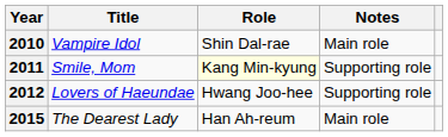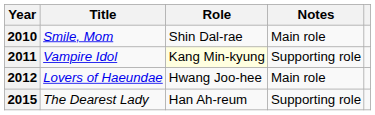 <table class="wikitable plainrowheaders">
 <tr>
 <th scope="col">Year</th>
 <th scope="col">Title</th>
 <th scope="col">Role</th>
 <th scope="col">Notes</th>
 <th scope="col" class="unsortable"></th>
 </tr>
 <tr>
 <th scope="row">2010</th>
-<td><em><a href='#'>Vampire Idol</a></em></td>
+<td><em><a href='#'>Smile, Mom</a></em></td>
 <td>Shin Dal-rae</td>
 <td>Main role</td>
 <td style="text-align:center"></td>
 </tr>
 <tr>
 <th scope="row">2011</th>
-<td><em><a href='#'>Smile, Mom</a></em></td>
+<td><em><a href='#'>Vampire Idol</a></em></td>
 <td style="background: lightyellow;">Kang Min-kyung</td>
 <td>Supporting role</td>
 <td style="text-align:center"></td>
 </tr>
 <tr>
 <th scope="row">2012</th>
 <td><em><a href='#'>Lovers of Haeundae</a></em></td>
 <td>Hwang Joo-hee</td>
-<td>Supporting role</td>
+<td>Main role</td>
 <td style="text-align:center"></td>
 </tr>
 <tr>
 <th scope="row">2015</th>
 <td><em>The Dearest Lady</em></td>
 <td>Han Ah-reum</td>
-<td>Main role</td>
+<td>Supporting role</td>
 <td style="text-align:center"></td>
 </tr>
 </table>
